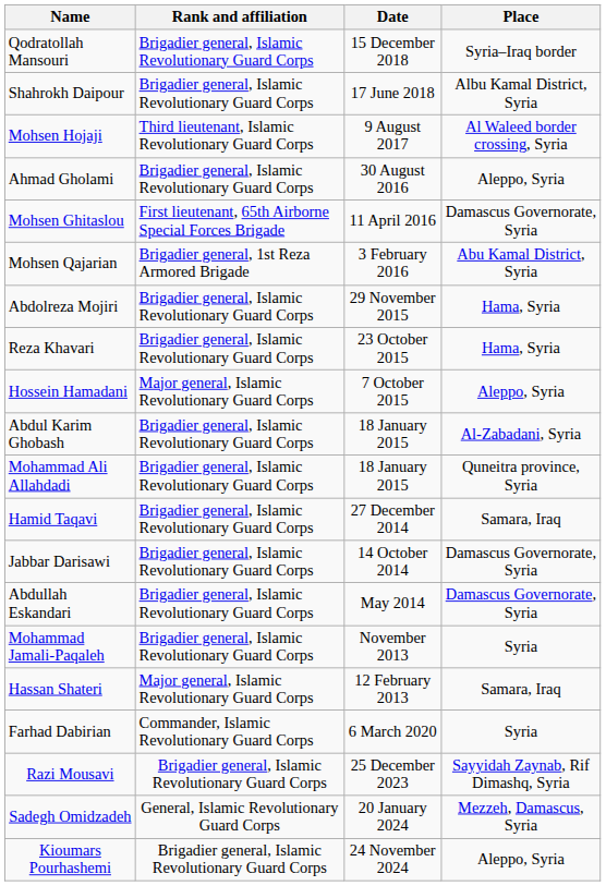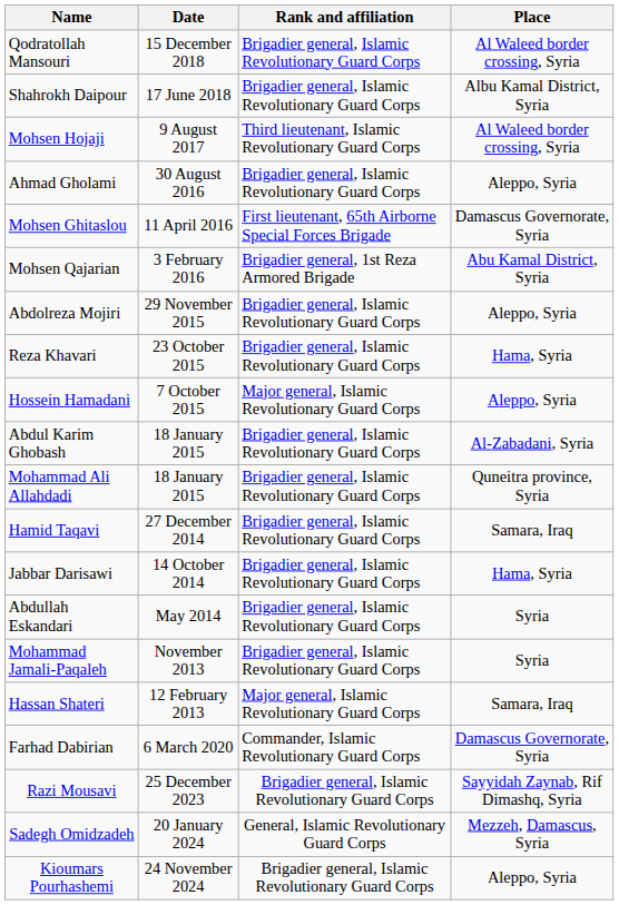 <table class="wikitable" style="text-align:center;">
 <tr>
 <th>Name</th>
+<th>Date</th>
 <th>Rank and affiliation</th>
-<th>Date</th>
 <th>Place</th>
 </tr>
 <tr>
 <td align="left">Qodratollah Mansouri</td>
+<td>15 December 2018</td>
 <td align="left"><a href='#'>Brigadier general</a>, <a href='#'>Islamic Revolutionary Guard Corps</a></td>
-<td>15 December 2018</td>
-<td>Syria–Iraq border</td>
+<td><a href='#'>Al Waleed border crossing</a>, Syria</td>
 </tr>
 <tr>
 <td align="left">Shahrokh Daipour</td>
+<td>17 June 2018</td>
 <td align="left"><a href='#'>Brigadier general</a>, Islamic Revolutionary Guard Corps</td>
-<td>17 June 2018</td>
 <td>Albu Kamal District, Syria</td>
 </tr>
 <tr>
 <td align="left"><a href='#'>Mohsen Hojaji</a></td>
+<td>9 August 2017</td>
 <td align="left"><a href='#'>Third lieutenant</a>, Islamic Revolutionary Guard Corps</td>
-<td>9 August 2017</td>
 <td><a href='#'>Al Waleed border crossing</a>, Syria</td>
 </tr>
 <tr>
 <td align="left">Ahmad Gholami</td>
+<td>30 August 2016</td>
 <td align="left"><a href='#'>Brigadier general</a>, Islamic Revolutionary Guard Corps</td>
-<td>30 August 2016</td>
 <td>Aleppo, Syria</td>
 </tr>
 <tr>
 <td align="left"><a href='#'>Mohsen Ghitaslou</a></td>
+<td>11 April 2016</td>
 <td align="left"><a href='#'>First lieutenant</a>, <a href='#'>65th Airborne Special Forces Brigade</a></td>
-<td>11 April 2016</td>
 <td>Damascus Governorate, Syria</td>
 </tr>
 <tr>
 <td align="left">Mohsen Qajarian</td>
+<td>3 February 2016</td>
 <td align="left"><a href='#'>Brigadier general</a>, 1st Reza Armored Brigade</td>
-<td>3 February 2016</td>
 <td><a href='#'>Abu Kamal District</a>, Syria</td>
 </tr>
 <tr>
 <td align="left">Abdolreza Mojiri</td>
+<td>29 November 2015</td>
 <td align="left"><a href='#'>Brigadier general</a>, Islamic Revolutionary Guard Corps</td>
-<td>29 November 2015</td>
-<td><a href='#'>Hama</a>, Syria</td>
+<td>Aleppo, Syria</td>
 </tr>
 <tr>
 <td align="left">Reza Khavari</td>
+<td>23 October 2015</td>
 <td align="left"><a href='#'>Brigadier general</a>, Islamic Revolutionary Guard Corps</td>
-<td>23 October 2015</td>
 <td><a href='#'>Hama</a>, Syria</td>
 </tr>
 <tr>
 <td align="left"><a href='#'>Hossein Hamadani</a></td>
+<td>7 October 2015</td>
 <td align="left"><a href='#'>Major general</a>, Islamic Revolutionary Guard Corps</td>
-<td>7 October 2015</td>
 <td><a href='#'>Aleppo</a>, Syria</td>
 </tr>
 <tr>
 <td align="left">Abdul Karim Ghobash</td>
+<td>18 January 2015</td>
 <td align="left"><a href='#'>Brigadier general</a>, Islamic Revolutionary Guard Corps</td>
-<td>18 January 2015</td>
 <td><a href='#'>Al-Zabadani</a>, Syria</td>
 </tr>
 <tr>
 <td align="left"><a href='#'>Mohammad Ali Allahdadi</a></td>
+<td>18 January 2015</td>
 <td align="left"><a href='#'>Brigadier general</a>, Islamic Revolutionary Guard Corps</td>
-<td>18 January 2015</td>
 <td>Quneitra province, Syria</td>
 </tr>
 <tr>
 <td align="left"><a href='#'>Hamid Taqavi</a></td>
+<td>27 December 2014</td>
 <td align="left"><a href='#'>Brigadier general</a>, Islamic Revolutionary Guard Corps</td>
-<td>27 December 2014</td>
 <td>Samara, Iraq</td>
 </tr>
 <tr>
 <td align="left">Jabbar Darisawi</td>
+<td>14 October 2014</td>
 <td align="left"><a href='#'>Brigadier general</a>, Islamic Revolutionary Guard Corps</td>
-<td>14 October 2014</td>
-<td>Damascus Governorate, Syria</td>
+<td><a href='#'>Hama</a>, Syria</td>
 </tr>
 <tr>
 <td align="left">Abdullah Eskandari</td>
+<td>May 2014</td>
 <td align="left"><a href='#'>Brigadier general</a>, Islamic Revolutionary Guard Corps</td>
-<td>May 2014</td>
-<td><a href='#'>Damascus Governorate</a>, Syria</td>
+<td>Syria </td>
 </tr>
 <tr>
 <td align="left"><a href='#'>Mohammad Jamali-Paqaleh</a></td>
+<td>November 2013</td>
 <td align="left"><a href='#'>Brigadier general</a>, Islamic Revolutionary Guard Corps</td>
-<td>November 2013</td>
 <td>Syria</td>
 </tr>
 <tr>
 <td align="left"><a href='#'>Hassan Shateri</a></td>
+<td>12 February 2013</td>
 <td align="left"><a href='#'>Major general</a>, Islamic Revolutionary Guard Corps</td>
-<td>12 February 2013</td>
 <td>Samara, Iraq</td>
 </tr>
 <tr>
 <td align="left">Farhad Dabirian</td>
+<td>6 March 2020</td>
 <td align="left">Commander, Islamic Revolutionary Guard Corps</td>
-<td>6 March 2020</td>
-<td>Syria </td>
+<td><a href='#'>Damascus Governorate</a>, Syria</td>
 </tr>
 <tr>
 <td><a href='#'>Razi Mousavi</a></td>
+<td>25 December 2023</td>
 <td><a href='#'>Brigadier general</a>, Islamic Revolutionary Guard Corps</td>
-<td>25 December 2023</td>
 <td><a href='#'>Sayyidah Zaynab</a>, Rif Dimashq, Syria</td>
 </tr>
 <tr>
 <td><a href='#'>Sadegh Omidzadeh</a></td>
+<td>20 January 2024</td>
 <td>General, Islamic Revolutionary Guard Corps</td>
-<td>20 January 2024</td>
 <td><a href='#'>Mezzeh</a>, <a href='#'>Damascus</a>, Syria</td>
 </tr>
 <tr>
 <td><a href='#'>Kioumars Pourhashemi</a></td>
+<td>24 November 2024</td>
 <td>Brigadier general, Islamic Revolutionary Guard Corps</td>
-<td>24 November 2024</td>
 <td>Aleppo, Syria</td>
 </tr>
 </table>
